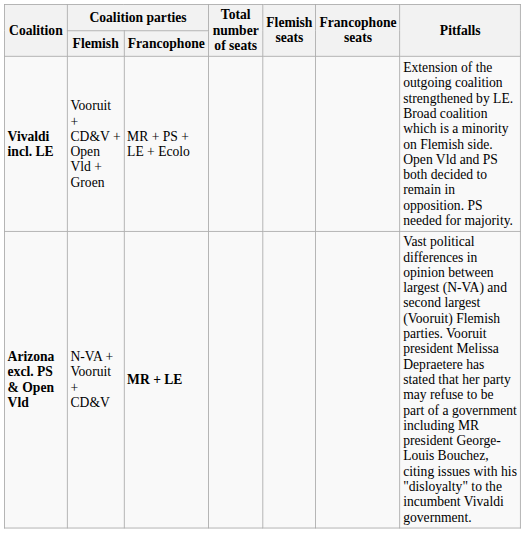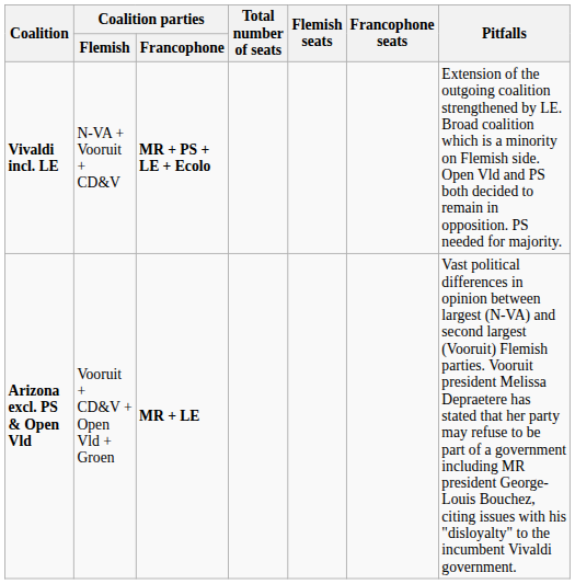 <table class="wikitable">
 <tr>
 <th rowspan="2">Coalition</th>
 <th colspan="2">Coalition parties</th>
 <th rowspan="2">Total number of seats</th>
 <th rowspan="2">Flemish seats</th>
 <th rowspan="2">Francophone seats</th>
 <th rowspan="2">Pitfalls</th>
 </tr>
 <tr>
 <th>Flemish</th>
 <th>Francophone</th>
 </tr>
 <tr>
 <td><strong>Vivaldi incl. LE</strong></td>
-<td> Vooruit +  CD&V +  Open Vld +   Groen</td>
-<td> MR +  PS +  LE +  Ecolo</td>
+<td> N-VA +  Vooruit +  CD&V</td>
+<td><strong> MR +  PS +  LE +  Ecolo</strong></td>
 <td></td>
 <td></td>
 <td></td>
 <td>Extension of the outgoing coalition strengthened by LE. Broad coalition which is a minority on Flemish side. Open Vld and PS both decided to remain in opposition. PS needed for majority.</td>
 </tr>
 <tr>
 <td><strong>Arizona excl. PS & Open Vld</strong></td>
-<td> N-VA +  Vooruit +  CD&V</td>
+<td> Vooruit +  CD&V +  Open Vld +   Groen</td>
 <td><strong> MR +  LE</strong></td>
 <td></td>
 <td></td>
 <td></td>
 <td>Vast political differences in opinion between largest (N-VA) and second largest (Vooruit) Flemish parties. Vooruit president Melissa Depraetere has stated that her party may refuse to be part of a government including MR president George-Louis Bouchez, citing issues with his "disloyalty" to the incumbent Vivaldi government.</td>
 </tr>
 </table>
